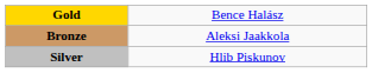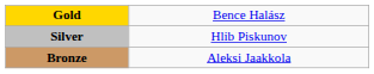 <table class="wikitable" style=" text-align:center; " width="35%">
 <tr>
 <td style="background:gold"><strong>Gold</strong></td>
 <td><a href='#'>Bence Halász</a> <br><small></small></td>
 </tr>
 <tr>
+<td style="background:silver"><strong>Silver</strong></td>
+<td><a href='#'>Hlib Piskunov</a><br><small> </small></td>
+</tr>
+<tr>
 <td style="background:#cc9966"><strong>Bronze</strong></td>
 <td><a href='#'>Aleksi Jaakkola</a> <br><small></small></td>
 </tr>
-<tr>
-<td style="background:silver"><strong>Silver</strong></td>
-<td><a href='#'>Hlib Piskunov</a><br><small> </small></td>
-</tr>
 </table>
